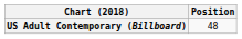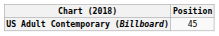 <table class="wikitable plainrowheaders" style="text-align:center">
 <tr>
 <th scope="col">Chart (2018)</th>
 <th scope="col">Position</th>
 </tr>
 <tr>
 <th scope="row">US Adult Contemporary (<em>Billboard</em>)</th>
-<td>48</td>
+<td>45</td>
 </tr>
 </table>
